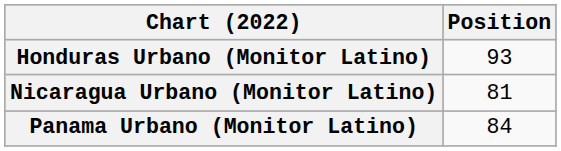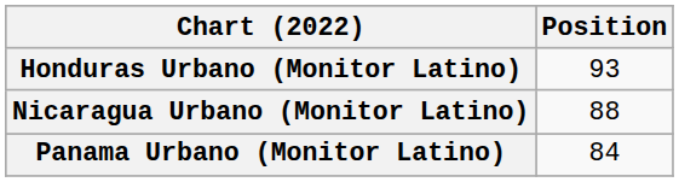 <table class="wikitable sortable plainrowheaders" style="text-align:center">
 <tr>
 <th scope="col">Chart (2022)</th>
 <th scope="col">Position</th>
 </tr>
 <tr>
 <th scope="row">Honduras Urbano (Monitor Latino)</th>
 <td>93</td>
 </tr>
 <tr>
 <th scope="row">Nicaragua Urbano (Monitor Latino)</th>
-<td>81</td>
+<td>88</td>
 </tr>
 <tr>
 <th scope="row">Panama Urbano (Monitor Latino)</th>
 <td>84</td>
 </tr>
 </table>
